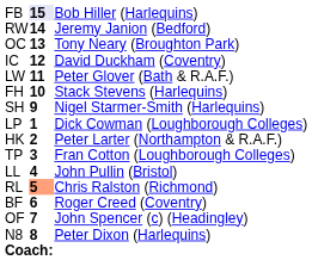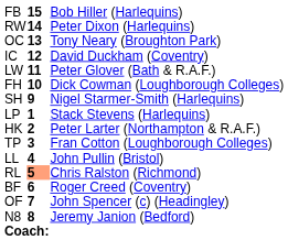 <table style="font-size:90%; margin:0.2em auto;" cellspacing="0" cellpadding="0">
 <tr>
 <th width="25"></th>
 <th width="25"></th>
 </tr>
 <tr>
 <td>FB</td>
-<td style="background: lavender;"><strong>15</strong></td>
+<td><strong>15</strong></td>
 <td><a href='#'>Bob Hiller</a> (<a href='#'>Harlequins</a>)</td>
 </tr>
 <tr>
 <td>RW</td>
 <td><strong>14</strong></td>
-<td><a href='#'>Jeremy Janion</a> (<a href='#'>Bedford</a>)</td>
+<td><a href='#'>Peter Dixon</a> (<a href='#'>Harlequins</a>)</td>
 </tr>
 <tr>
 <td>OC</td>
 <td><strong>13</strong></td>
 <td><a href='#'>Tony Neary</a> (<a href='#'>Broughton Park</a>)</td>
 </tr>
 <tr>
 <td>IC</td>
 <td><strong>12</strong></td>
 <td><a href='#'>David Duckham</a> (<a href='#'>Coventry</a>)</td>
 </tr>
 <tr>
 <td>LW</td>
 <td><strong>11</strong></td>
 <td><a href='#'>Peter Glover</a> (<a href='#'>Bath</a> & R.A.F.)</td>
 </tr>
 <tr>
 <td>FH</td>
 <td><strong>10</strong></td>
-<td><a href='#'>Stack Stevens</a> (<a href='#'>Harlequins</a>)</td>
+<td><a href='#'>Dick Cowman</a> (<a href='#'>Loughborough Colleges</a>)</td>
 </tr>
 <tr>
 <td>SH</td>
 <td><strong>9</strong></td>
 <td><a href='#'>Nigel Starmer-Smith</a> (<a href='#'>Harlequins</a>)</td>
 </tr>
 <tr>
 <td>LP</td>
 <td><strong>1</strong></td>
-<td><a href='#'>Dick Cowman</a> (<a href='#'>Loughborough Colleges</a>)</td>
+<td><a href='#'>Stack Stevens</a> (<a href='#'>Harlequins</a>)</td>
 </tr>
 <tr>
 <td>HK</td>
 <td><strong>2</strong></td>
 <td><a href='#'>Peter Larter</a> (<a href='#'>Northampton</a> & R.A.F.)</td>
 </tr>
 <tr>
 <td>TP</td>
 <td><strong>3</strong></td>
 <td><a href='#'>Fran Cotton</a> (<a href='#'>Loughborough Colleges</a>)</td>
 </tr>
 <tr>
 <td>LL</td>
 <td><strong>4</strong></td>
 <td><a href='#'>John Pullin</a> (<a href='#'>Bristol</a>)</td>
 </tr>
 <tr>
 <td>RL</td>
 <td style="background: lightsalmon;"><strong>5</strong></td>
 <td><a href='#'>Chris Ralston</a> (<a href='#'>Richmond</a>)</td>
 </tr>
 <tr>
 <td>BF</td>
 <td><strong>6</strong></td>
 <td><a href='#'>Roger Creed</a> (<a href='#'>Coventry</a>)</td>
 </tr>
 <tr>
 <td>OF</td>
 <td><strong>7</strong></td>
 <td><a href='#'>John Spencer</a> (<a href='#'>c</a>) (<a href='#'>Headingley</a>)</td>
 </tr>
 <tr>
 <td>N8</td>
 <td><strong>8</strong></td>
-<td><a href='#'>Peter Dixon</a> (<a href='#'>Harlequins</a>)</td>
+<td><a href='#'>Jeremy Janion</a> (<a href='#'>Bedford</a>)</td>
 </tr>
 <tr>
 <td colspan="3"><strong>Coach:</strong></td>
 </tr>
 <tr>
 <td colspan="4"></td>
 </tr>
 </table>
